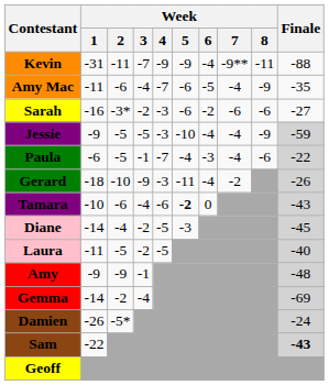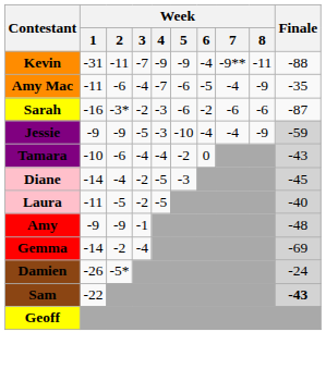 <table class="wikitable" style="text-align:center" align=center>
 <tr>
 <th rowspan=2>Contestant</th>
 <th colspan=8>Week</th>
 <th rowspan=2>Finale</th>
 </tr>
 <tr>
 <th>1</th>
 <th>2</th>
 <th>3</th>
 <th>4</th>
 <th>5</th>
 <th>6</th>
 <th>7</th>
 <th>8</th>
 </tr>
 <tr>
 <td bgcolor="darkorange"><span><strong>Kevin</strong></span></td>
 <td>-31</td>
 <td>-11</td>
 <td>-7</td>
 <td>-9</td>
 <td>-9</td>
 <td>-4</td>
 <td>-9**</td>
 <td>-11</td>
 <td>-88</td>
 </tr>
 <tr>
 <td bgcolor="darkorange"><span><strong>Amy Mac</strong></span></td>
 <td>-11</td>
 <td>-6</td>
 <td>-4</td>
 <td>-7</td>
 <td>-6</td>
 <td>-5</td>
 <td>-4</td>
 <td>-9</td>
 <td>-35</td>
 </tr>
 <tr>
 <td bgcolor="yellow"><span><strong>Sarah</strong></span></td>
 <td>-16</td>
 <td>-3*</td>
 <td>-2</td>
 <td>-3</td>
 <td>-6</td>
 <td>-2</td>
 <td>-6</td>
 <td>-6</td>
-<td>-27</td>
+<td>-87</td>
 </tr>
 <tr>
 <td bgcolor="purple"><span><strong>Jessie</strong></span></td>
 <td>-9</td>
-<td>-5</td>
+<td>-9</td>
 <td>-5</td>
 <td>-3</td>
 <td>-10</td>
 <td>-4</td>
 <td>-4</td>
 <td>-9</td>
 <td bgcolor="lightgrey">-59</td>
 </tr>
 <tr>
-<td bgcolor="green"><span><strong>Paula</strong></span></td>
-<td>-6</td>
-<td>-5</td>
-<td>-1</td>
-<td>-7</td>
-<td>-4</td>
-<td>-3</td>
-<td>-4</td>
-<td>-6</td>
-<td bgcolor="lightgrey">-22</td>
-</tr>
-<tr>
-<td bgcolor="green"><span><strong>Gerard</strong></span></td>
-<td>-18</td>
-<td>-10</td>
-<td>-9</td>
-<td>-3</td>
-<td>-11</td>
-<td>-4</td>
-<td>-2</td>
-<td bgcolor="darkgrey" colspan="1"></td>
-<td bgcolor="lightgrey">-26</td>
-</tr>
-<tr>
 <td bgcolor="purple"><span><strong>Tamara</strong></span></td>
 <td>-10</td>
 <td>-6</td>
 <td>-4</td>
-<td>-6</td>
-<td><strong>-2</strong></td>
+<td>-4</td>
+<td>-2</td>
 <td>0</td>
 <td bgcolor="darkgrey" colspan="2"></td>
 <td bgcolor="lightgrey">-43</td>
 </tr>
 <tr>
 <td bgcolor="pink"><span><strong>Diane</strong></span></td>
 <td>-14</td>
 <td>-4</td>
 <td>-2</td>
 <td>-5</td>
 <td>-3</td>
 <td bgcolor="darkgrey" colspan="3"></td>
 <td bgcolor="lightgrey">-45</td>
 </tr>
 <tr>
 <td bgcolor="pink"><span><strong>Laura</strong></span></td>
 <td>-11</td>
 <td>-5</td>
 <td>-2</td>
 <td>-5</td>
 <td bgcolor="darkgrey" colspan="4"></td>
 <td bgcolor="lightgrey">-40</td>
 </tr>
 <tr>
 <td bgcolor="red"><span><strong>Amy</strong></span></td>
 <td>-9</td>
 <td>-9</td>
 <td>-1</td>
 <td bgcolor="darkgrey" colspan="5"></td>
 <td bgcolor="lightgrey">-48</td>
 </tr>
 <tr>
 <td bgcolor="red"><span><strong>Gemma</strong></span></td>
 <td>-14</td>
 <td>-2</td>
 <td>-4</td>
 <td bgcolor="darkgrey" colspan="5"></td>
 <td bgcolor="lightgrey">-69</td>
 </tr>
 <tr>
 <td bgcolor="saddlebrown"><span><strong>Damien</strong></span></td>
 <td>-26</td>
 <td>-5*</td>
 <td bgcolor="darkgrey" colspan="6"></td>
 <td bgcolor="lightgrey">-24</td>
 </tr>
 <tr>
 <td bgcolor="saddlebrown"><span><strong>Sam</strong></span></td>
 <td>-22</td>
 <td bgcolor="darkgrey" colspan="7"></td>
 <td bgcolor="lightgrey"><strong>-43</strong></td>
 </tr>
 <tr>
 <td bgcolor="yellow"><span><strong>Geoff</strong></span></td>
 <td bgcolor="darkgrey" colspan="9"></td>
 </tr>
 </table>
